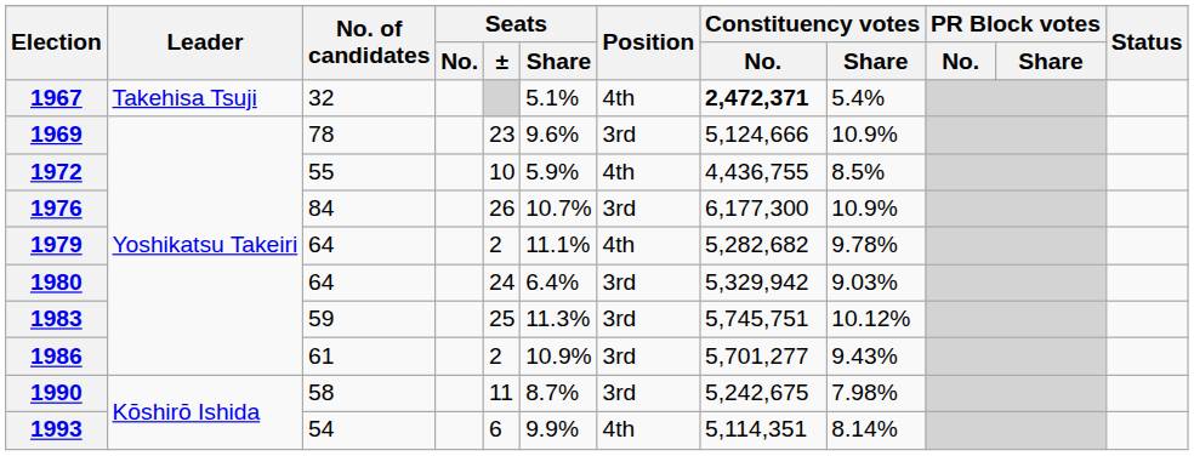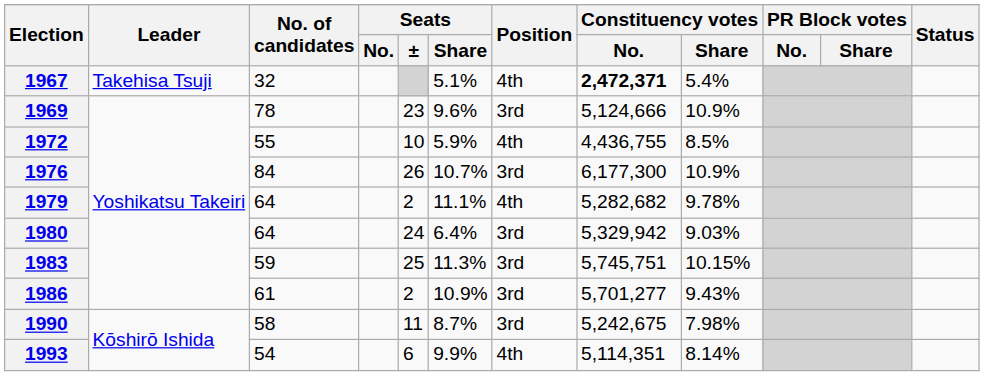 <table class="wikitable">
 <tr>
 </tr>
 <tr>
 <th rowspan=2>Election</th>
 <th rowspan=2>Leader</th>
 <th rowspan=2>No. of<br>candidates</th>
 <th colspan=3>Seats</th>
 <th rowspan=2>Position</th>
 <th colspan=2>Constituency votes</th>
 <th colspan=2>PR Block votes</th>
 <th rowspan=2>Status</th>
 </tr>
 <tr>
 <th>No.</th>
 <th>±</th>
 <th>Share</th>
 <th>No.</th>
 <th>Share</th>
 <th>No.</th>
 <th>Share</th>
 </tr>
 <tr>
 <th><a href='#'>1967</a></th>
 <td><a href='#'>Takehisa Tsuji</a></td>
 <td>32</td>
 <td></td>
 <td bgcolor="lightgrey"></td>
 <td>5.1%</td>
 <td>4th</td>
 <td><strong>2,472,371</strong></td>
 <td>5.4%</td>
 <td colspan=2 bgcolor="lightgrey"></td>
 <td></td>
 </tr>
 <tr>
 <th><a href='#'>1969</a></th>
 <td rowspan="7"><a href='#'>Yoshikatsu Takeiri</a></td>
 <td>78</td>
 <td></td>
 <td> 23</td>
 <td>9.6%</td>
 <td> 3rd</td>
 <td>5,124,666</td>
 <td>10.9%</td>
 <td colspan=2 bgcolor="lightgrey"></td>
 <td></td>
 </tr>
 <tr>
 <th><a href='#'>1972</a></th>
 <td>55</td>
 <td></td>
 <td> 10</td>
 <td>5.9%</td>
 <td> 4th</td>
 <td>4,436,755</td>
 <td>8.5%</td>
 <td colspan=2 bgcolor="lightgrey"></td>
 <td></td>
 </tr>
 <tr>
 <th><a href='#'>1976</a></th>
 <td>84</td>
 <td></td>
 <td> 26</td>
 <td>10.7%</td>
 <td> 3rd</td>
 <td>6,177,300</td>
 <td>10.9%</td>
 <td colspan=2 bgcolor="lightgrey"></td>
 <td></td>
 </tr>
 <tr>
 <th><a href='#'>1979</a></th>
 <td>64</td>
 <td></td>
 <td> 2</td>
 <td>11.1%</td>
 <td> 4th</td>
 <td>5,282,682</td>
 <td>9.78%</td>
 <td colspan=2 bgcolor="lightgrey"></td>
 <td></td>
 </tr>
 <tr>
 <th><a href='#'>1980</a></th>
 <td>64</td>
 <td></td>
 <td> 24</td>
 <td>6.4%</td>
 <td> 3rd</td>
 <td>5,329,942</td>
 <td>9.03%</td>
 <td colspan=2 bgcolor="lightgrey"></td>
 <td></td>
 </tr>
 <tr>
 <th><a href='#'>1983</a></th>
 <td>59</td>
 <td></td>
 <td> 25</td>
 <td>11.3%</td>
 <td> 3rd</td>
 <td>5,745,751</td>
-<td>10.12%</td>
+<td>10.15%</td>
 <td colspan=2 bgcolor="lightgrey"></td>
 <td></td>
 </tr>
 <tr>
 <th><a href='#'>1986</a></th>
 <td>61</td>
 <td></td>
 <td> 2</td>
 <td>10.9%</td>
 <td> 3rd</td>
 <td>5,701,277</td>
 <td>9.43%</td>
 <td colspan=2 bgcolor="lightgrey"></td>
 <td></td>
 </tr>
 <tr>
 <th><a href='#'>1990</a></th>
 <td rowspan="3"><a href='#'>Kōshirō Ishida</a></td>
 <td>58</td>
 <td></td>
 <td> 11</td>
 <td>8.7%</td>
 <td> 3rd</td>
 <td>5,242,675</td>
 <td>7.98%</td>
 <td colspan=2 bgcolor="lightgrey"></td>
 <td></td>
 </tr>
 <tr>
 <th rowspan="2"><a href='#'>1993</a></th>
 <td rowspan="2">54</td>
 <td rowspan="2"></td>
 <td rowspan="2"> 6</td>
 <td rowspan="2">9.9%</td>
 <td rowspan="2"> 4th</td>
 <td rowspan="2">5,114,351</td>
 <td rowspan="2">8.14%</td>
 <td rowspan="2" colspan=2 bgcolor="lightgrey"></td>
 <td></td>
 </tr>
 </table>
